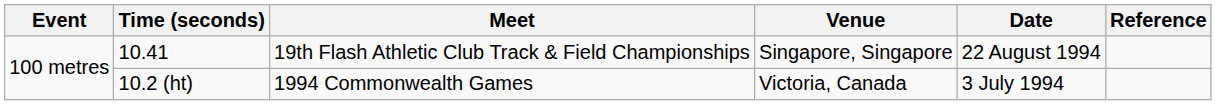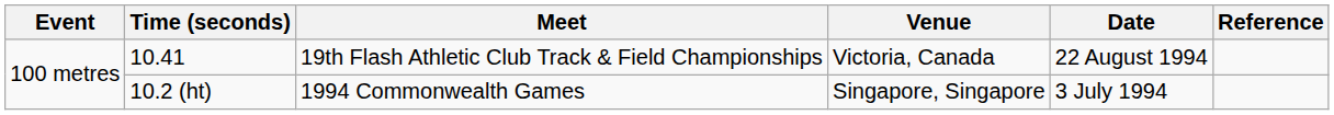 <table class="wikitable">
 <tr>
 <th>Event</th>
 <th>Time (seconds)</th>
 <th>Meet</th>
 <th>Venue</th>
 <th>Date</th>
 <th>Reference</th>
 </tr>
 <tr>
 <td rowspan="2">100 metres</td>
 <td>10.41</td>
 <td>19th Flash Athletic Club Track & Field Championships</td>
-<td>Singapore, Singapore</td>
+<td>Victoria, Canada</td>
 <td>22 August 1994</td>
 <td></td>
 </tr>
 <tr>
 <td>10.2 (ht)</td>
 <td>1994 Commonwealth Games</td>
-<td>Victoria, Canada</td>
+<td>Singapore, Singapore</td>
 <td>3 July 1994</td>
 <td></td>
 </tr>
 </table>
